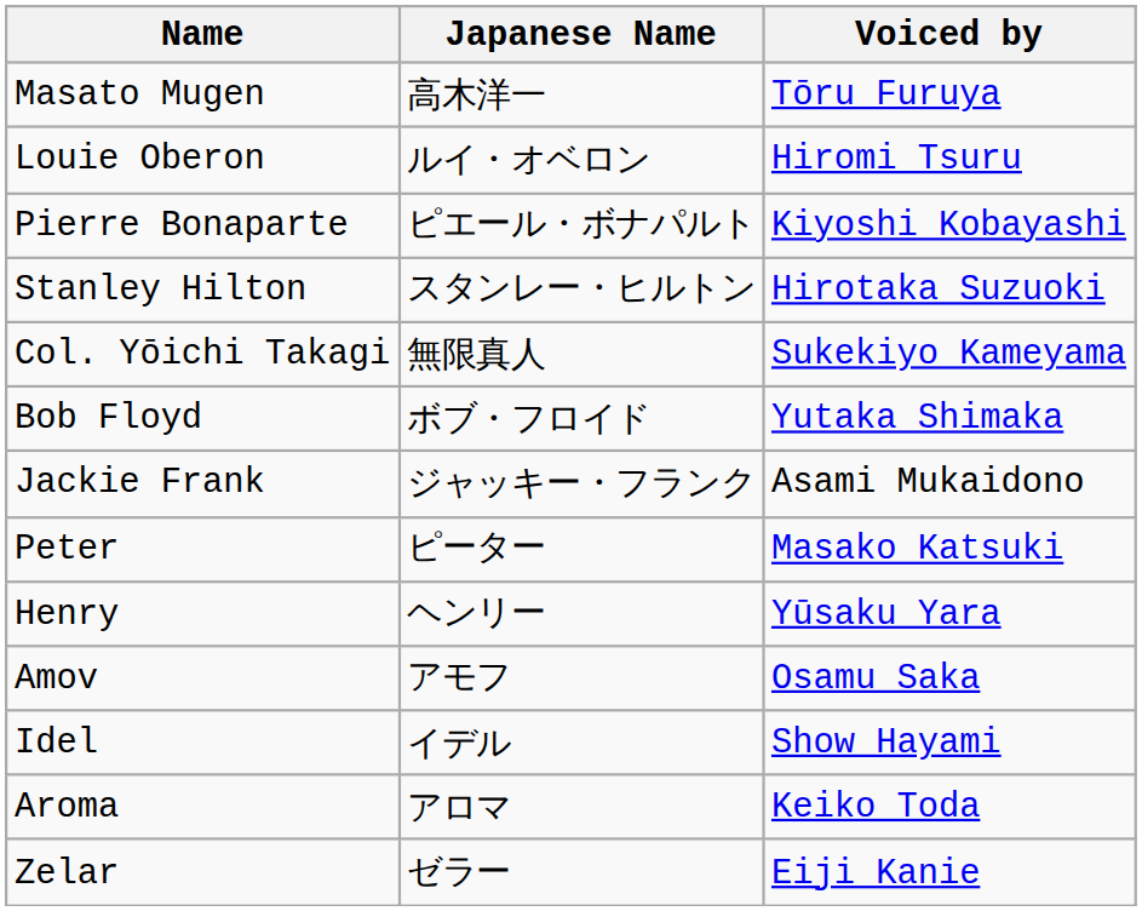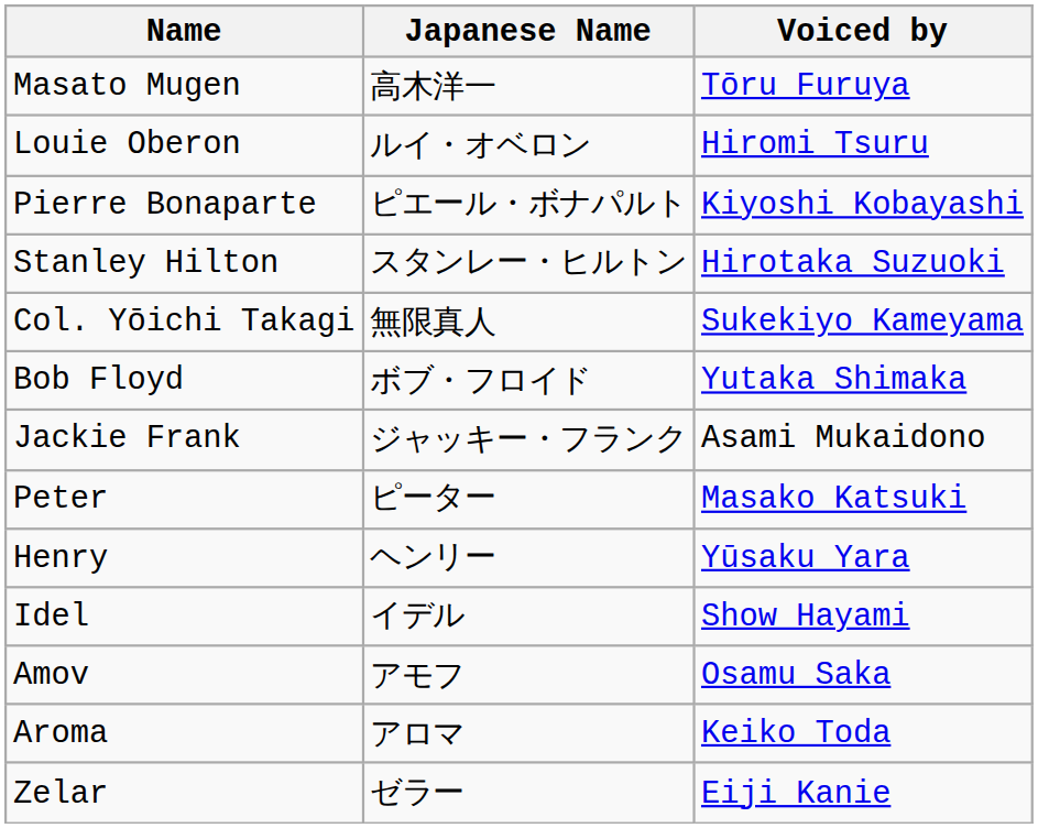 <table class="wikitable">
 <tr>
 <th>Name</th>
 <th>Japanese Name</th>
 <th>Voiced by</th>
 </tr>
 <tr>
 <td>Masato Mugen</td>
 <td>高木洋一</td>
 <td><a href='#'>Tōru Furuya</a></td>
 </tr>
 <tr>
 <td>Louie Oberon</td>
 <td>ルイ・オベロン</td>
 <td><a href='#'>Hiromi Tsuru</a></td>
 </tr>
 <tr>
 <td>Pierre Bonaparte</td>
 <td>ピエール・ボナパルト</td>
 <td><a href='#'>Kiyoshi Kobayashi</a></td>
 </tr>
 <tr>
 <td>Stanley Hilton</td>
 <td>スタンレー・ヒルトン</td>
 <td><a href='#'>Hirotaka Suzuoki</a></td>
 </tr>
 <tr>
 <td>Col. Yōichi Takagi</td>
 <td>無限真人</td>
 <td><a href='#'>Sukekiyo Kameyama</a></td>
 </tr>
 <tr>
 <td>Bob Floyd</td>
 <td>ボブ・フロイド</td>
 <td><a href='#'>Yutaka Shimaka</a></td>
 </tr>
 <tr>
 <td>Jackie Frank</td>
 <td>ジャッキー・フランク</td>
 <td>Asami Mukaidono</td>
 </tr>
 <tr>
 <td>Peter</td>
 <td>ピーター</td>
 <td><a href='#'>Masako Katsuki</a></td>
 </tr>
 <tr>
 <td>Henry</td>
 <td>ヘンリー</td>
 <td><a href='#'>Yūsaku Yara</a></td>
 </tr>
 <tr>
+<td>Idel</td>
+<td>イデル</td>
+<td><a href='#'>Show Hayami</a></td>
+</tr>
+<tr>
 <td>Amov</td>
 <td>アモフ</td>
 <td><a href='#'>Osamu Saka</a></td>
-</tr>
-<tr>
-<td>Idel</td>
-<td>イデル</td>
-<td><a href='#'>Show Hayami</a></td>
 </tr>
 <tr>
 <td>Aroma</td>
 <td>アロマ</td>
 <td><a href='#'>Keiko Toda</a></td>
 </tr>
 <tr>
 <td>Zelar</td>
 <td>ゼラー</td>
 <td><a href='#'>Eiji Kanie</a></td>
 </tr>
 </table>
